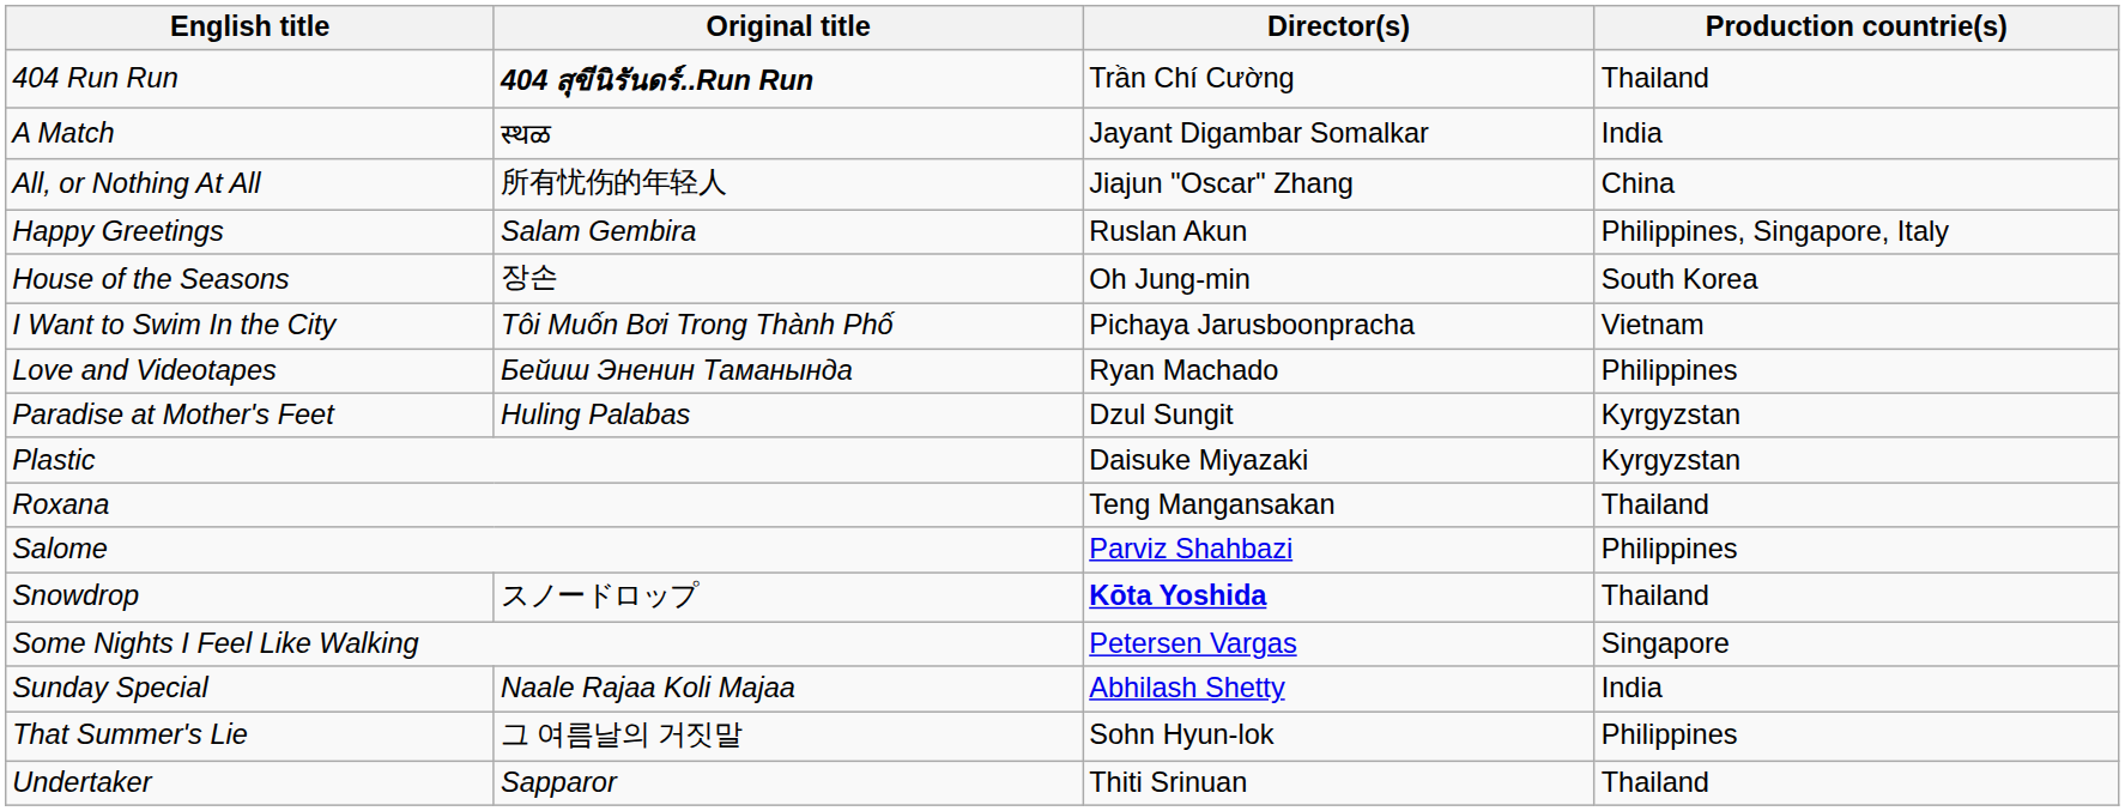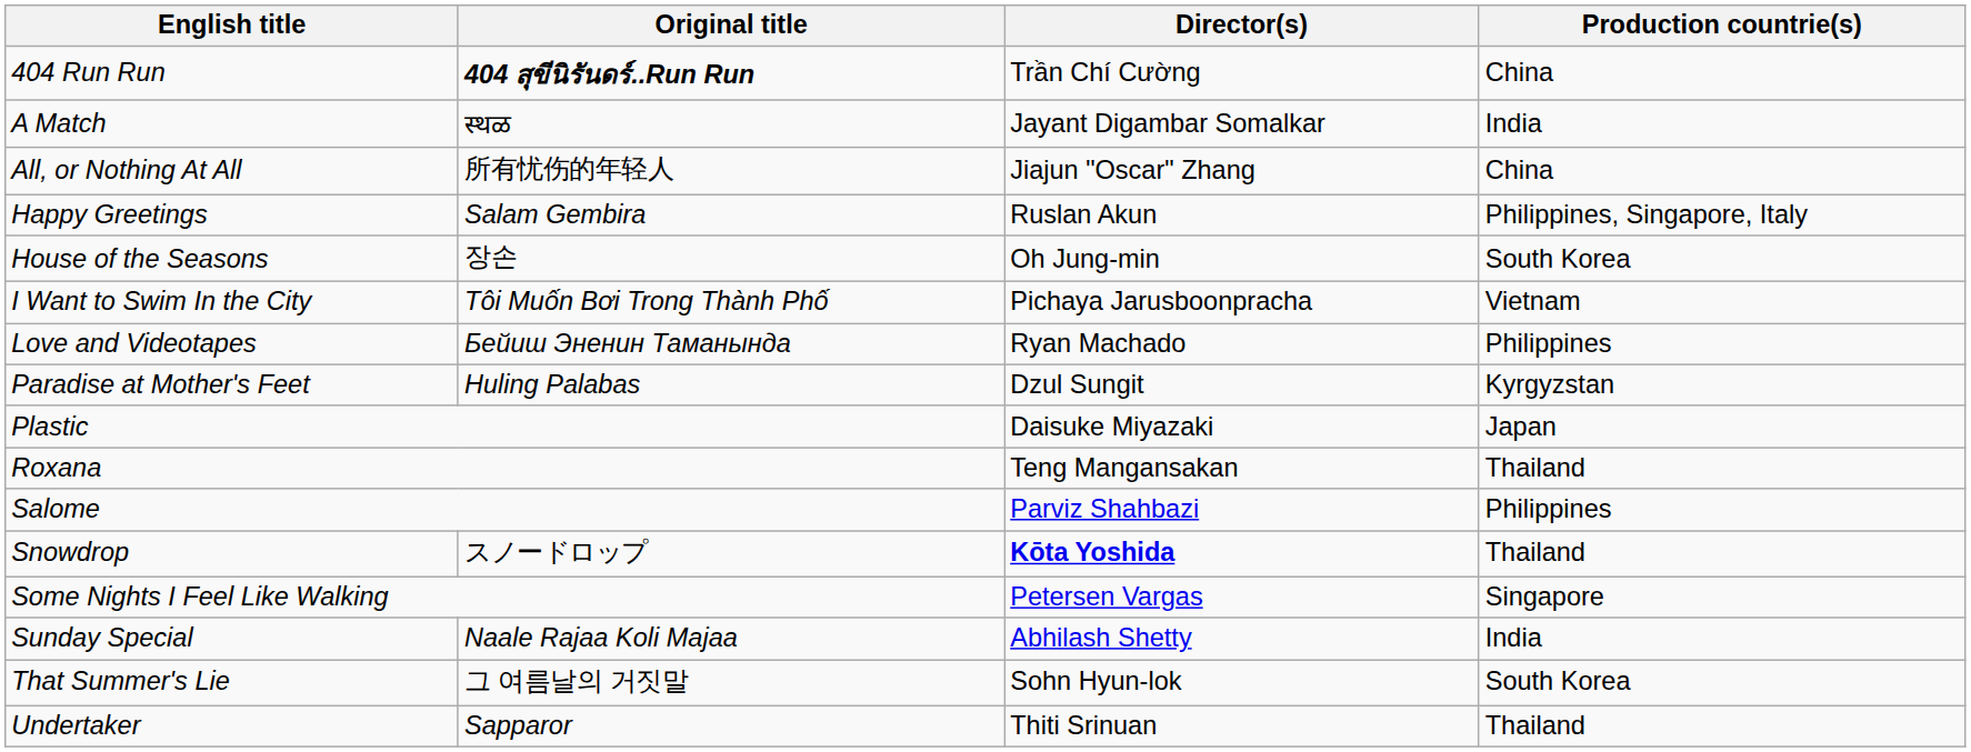 <table class="wikitable" style="width:95%; margin-bottom:2px">
 <tr>
 <th>English title</th>
 <th>Original title</th>
 <th>Director(s)</th>
 <th>Production countrie(s)</th>
 </tr>
 <tr>
 <td><em>404 Run Run</em></td>
 <td><strong><em>404 สุขีนิรันดร์..Run Run</em></strong></td>
 <td>Trần Chí Cường</td>
-<td>Thailand</td>
+<td>China</td>
 </tr>
 <tr>
 <td><em>A Match</em></td>
 <td>स्थळ</td>
 <td>Jayant Digambar Somalkar</td>
 <td>India</td>
 </tr>
 <tr>
 <td><em>All, or Nothing At All</em></td>
 <td>所有忧伤的年轻人</td>
 <td>Jiajun "Oscar" Zhang</td>
 <td>China</td>
 </tr>
 <tr>
 <td><em>Happy Greetings</em></td>
 <td><em>Salam Gembira</em></td>
 <td>Ruslan Akun</td>
 <td>Philippines, Singapore, Italy</td>
 </tr>
 <tr>
 <td><em>House of the Seasons</em></td>
 <td>장손</td>
 <td>Oh Jung-min</td>
 <td>South Korea</td>
 </tr>
 <tr>
 <td><em>I Want to Swim In the City</em></td>
 <td><em>Tôi Muốn Bơi Trong Thành Phố</em></td>
 <td>Pichaya Jarusboonpracha</td>
 <td>Vietnam</td>
 </tr>
 <tr>
 <td><em>Love and Videotapes</em></td>
 <td><em>Бейиш Эненин Таманында</em></td>
 <td>Ryan Machado</td>
 <td>Philippines</td>
 </tr>
 <tr>
 <td><em>Paradise at Mother's Feet</em></td>
 <td><em>Huling Palabas</em></td>
 <td>Dzul Sungit</td>
 <td>Kyrgyzstan</td>
 </tr>
 <tr>
 <td colspan="2"><em>Plastic</em></td>
 <td>Daisuke Miyazaki</td>
-<td>Kyrgyzstan</td>
+<td>Japan</td>
 </tr>
 <tr>
 <td colspan="2"><em>Roxana</em></td>
 <td>Teng Mangansakan</td>
 <td>Thailand</td>
 </tr>
 <tr>
 <td colspan="2"><em>Salome</em></td>
 <td><a href='#'>Parviz Shahbazi</a></td>
 <td>Philippines</td>
 </tr>
 <tr>
 <td><em>Snowdrop</em></td>
 <td>スノードロップ</td>
 <td><strong><a href='#'>Kōta Yoshida</a></strong></td>
 <td>Thailand</td>
 </tr>
 <tr>
 <td colspan="2"><em>Some Nights I Feel Like Walking</em></td>
 <td><a href='#'>Petersen Vargas</a></td>
 <td>Singapore</td>
 </tr>
 <tr>
 <td><em>Sunday Special</em></td>
 <td><em>Naale Rajaa Koli Majaa</em></td>
 <td><a href='#'>Abhilash Shetty</a></td>
 <td>India</td>
 </tr>
 <tr>
 <td><em>That Summer's Lie</em></td>
 <td>그 여름날의 거짓말</td>
 <td>Sohn Hyun-lok</td>
-<td>Philippines</td>
+<td>South Korea</td>
 </tr>
 <tr>
 <td><em>Undertaker</em></td>
 <td><em>Sapparor</em></td>
 <td>Thiti Srinuan</td>
 <td>Thailand</td>
 </tr>
 </table>
